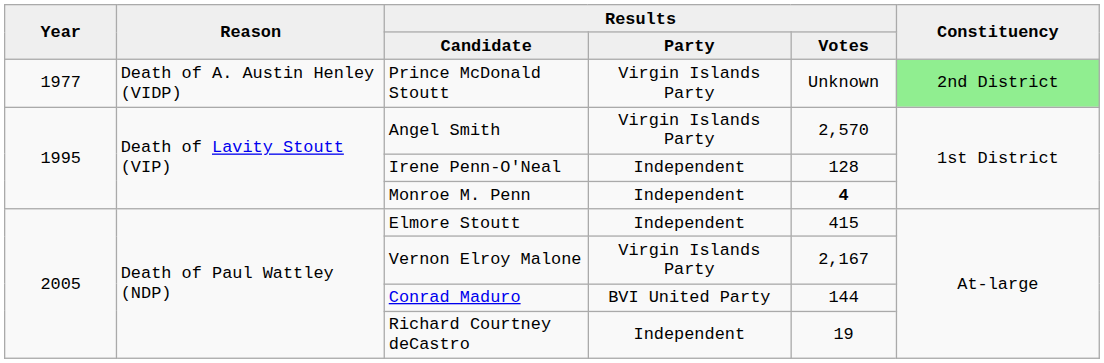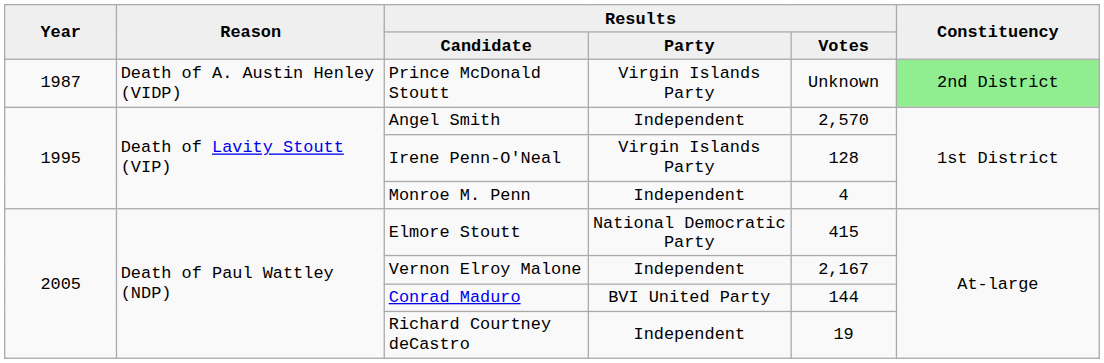 <table class="wikitable">
 <tr>
 <th rowspan=2 align="center" style="background: #efefef;" width="80">Year</th>
 <th rowspan=2 align="center" style="background: #efefef;" width="200">Reason</th>
 <th colspan=3 align="center" style="background: #efefef;" width="375">Results</th>
 <th rowspan=2 align="center" style="background: #efefef;" width="150">Constituency</th>
 </tr>
 <tr>
 <td align="center" style="background: #efefef;" width="150"><strong>Candidate</strong></td>
 <td align="center" style="background: #efefef;" width="150"><strong>Party</strong></td>
 <td align="center" style="background: #efefef;" width="75"><strong>Votes</strong></td>
 </tr>
 <tr>
-<td align="center">1977</td>
+<td align="center">1987</td>
 <td>Death of A. Austin Henley (VIDP)</td>
 <td>Prince McDonald Stoutt</td>
 <td align="center">Virgin Islands Party</td>
 <td align="center">Unknown</td>
 <td align="center" style="background: lightgreen;">2nd District</td>
 </tr>
 <tr>
 <td rowspan=3 align="center">1995</td>
 <td rowspan=3>Death of <a href='#'>Lavity Stoutt</a> (VIP)</td>
 <td>Angel Smith</td>
-<td align="center">Virgin Islands Party</td>
+<td align="center">Independent</td>
 <td align="center">2,570</td>
 <td rowspan=3 align="center">1st District</td>
 </tr>
 <tr>
 <td>Irene Penn-O'Neal</td>
-<td align="center">Independent</td>
+<td align="center">Virgin Islands Party</td>
 <td align="center">128</td>
 </tr>
 <tr>
 <td>Monroe M. Penn</td>
 <td align="center">Independent</td>
-<td align="center"><strong>4</strong></td>
+<td align="center">4</td>
 </tr>
 <tr>
 <td rowspan=4 align="center">2005</td>
 <td rowspan=4>Death of Paul Wattley (NDP)</td>
 <td>Elmore Stoutt</td>
-<td align="center">Independent</td>
+<td align="center">National Democratic Party</td>
 <td align="center">415</td>
 <td rowspan=4 align="center">At-large</td>
 </tr>
 <tr>
 <td>Vernon Elroy Malone</td>
-<td align="center">Virgin Islands Party</td>
+<td align="center">Independent</td>
 <td align="center">2,167</td>
 </tr>
 <tr>
 <td><a href='#'>Conrad Maduro</a></td>
 <td align="center">BVI United Party</td>
 <td align="center">144</td>
 </tr>
 <tr>
 <td>Richard Courtney deCastro</td>
 <td align="center">Independent</td>
 <td align="center">19</td>
 </tr>
 </table>
